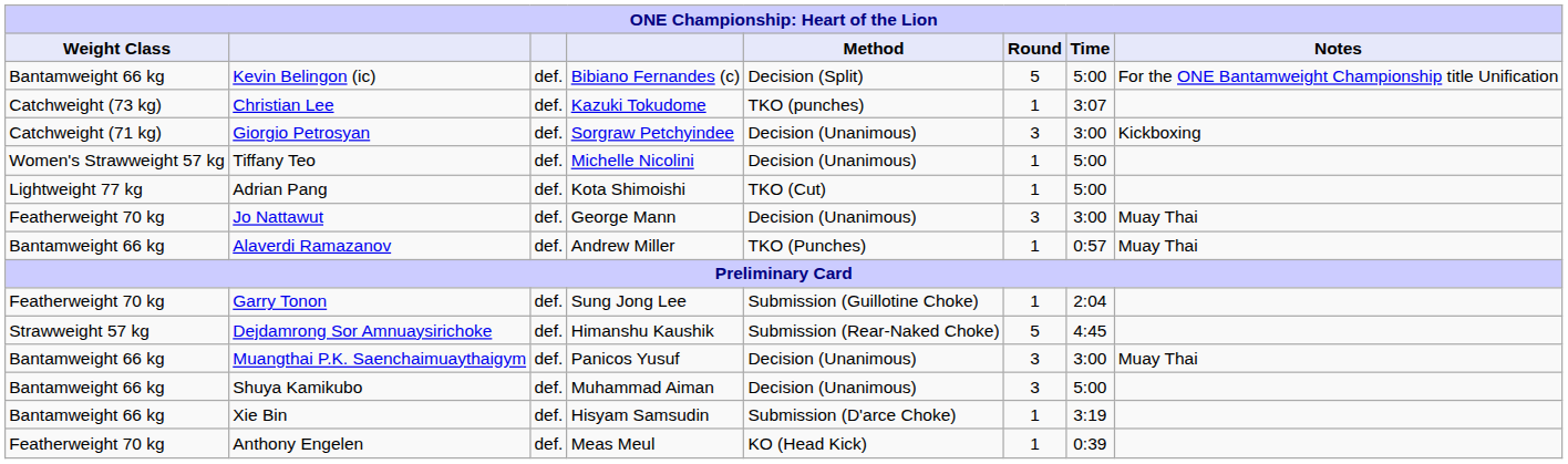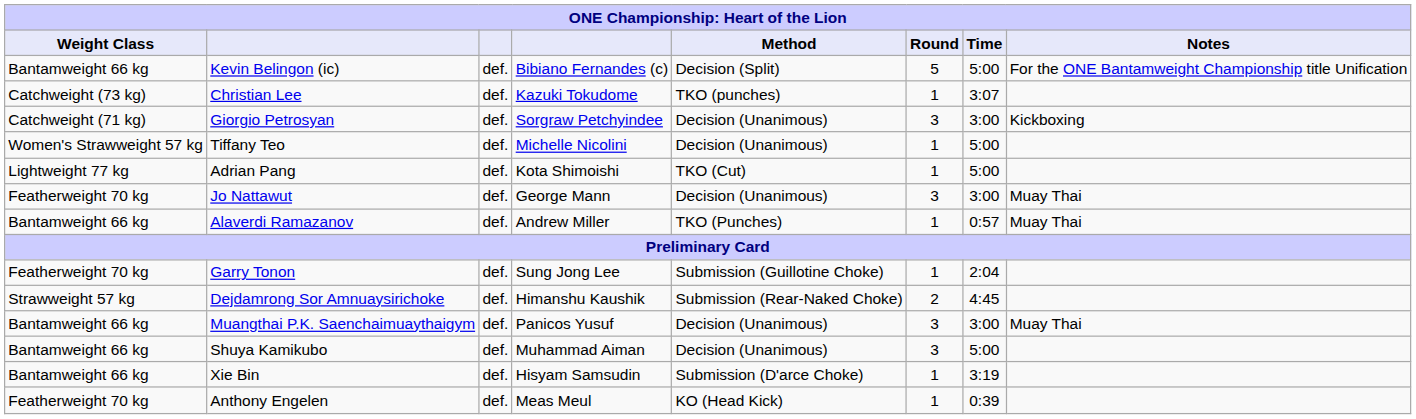 <table class="wikitable" style="font-size: 80%;">
 <tr>
 <th colspan="8" style="background-color: #ccf; color: #000080; text-align: center;"><strong>ONE Championship: Heart of the Lion</strong></th>
 </tr>
 <tr>
 <th colspan="1" style="background-color: #E6E8FA; color: #000000; text-align: center;">Weight Class</th>
 <th colspan="1" style="background-color: #E6E8FA; color: #000000; text-align: center;"></th>
 <th colspan="1" style="background-color: #E6E8FA; color: #000000; text-align: center;"></th>
 <th colspan="1" style="background-color: #E6E8FA; color: #000000; text-align: center;"></th>
 <th colspan="1" style="background-color: #E6E8FA; color: #000000; text-align: center;">Method</th>
 <th colspan="1" style="background-color: #E6E8FA; color: #000000; text-align: center;">Round</th>
 <th colspan="1" style="background-color: #E6E8FA; color: #000000; text-align: center;">Time</th>
 <th colspan="1" style="background-color: #E6E8FA; color: #000000; text-align: center;">Notes</th>
 </tr>
 <tr>
 <td>Bantamweight 66 kg</td>
 <td> <a href='#'>Kevin Belingon</a> (ic)</td>
 <td>def.</td>
 <td> <a href='#'>Bibiano Fernandes</a> (c)</td>
 <td>Decision (Split)</td>
 <td align=center>5</td>
 <td align=center>5:00</td>
 <td>For the <a href='#'>ONE Bantamweight Championship</a> title Unification</td>
 </tr>
 <tr>
 <td>Catchweight (73 kg)</td>
 <td> <a href='#'>Christian Lee</a></td>
 <td>def.</td>
 <td> <a href='#'>Kazuki Tokudome</a></td>
 <td>TKO (punches)</td>
 <td align=center>1</td>
 <td align=center>3:07</td>
 <td></td>
 </tr>
 <tr>
 <td>Catchweight (71 kg)</td>
 <td> <a href='#'>Giorgio Petrosyan</a></td>
 <td>def.</td>
 <td> <a href='#'>Sorgraw Petchyindee</a></td>
 <td>Decision (Unanimous)</td>
 <td align=center>3</td>
 <td align=center>3:00</td>
 <td>Kickboxing</td>
 </tr>
 <tr>
 <td>Women's Strawweight 57 kg</td>
 <td> Tiffany Teo</td>
 <td>def.</td>
 <td> <a href='#'>Michelle Nicolini</a></td>
 <td>Decision (Unanimous)</td>
 <td align=center>1</td>
 <td align=center>5:00</td>
 <td></td>
 </tr>
 <tr>
 <td>Lightweight 77 kg</td>
 <td> Adrian Pang</td>
 <td>def.</td>
 <td> Kota Shimoishi</td>
 <td>TKO (Cut)</td>
 <td align=center>1</td>
 <td align=center>5:00</td>
 <td></td>
 </tr>
 <tr>
 <td>Featherweight 70 kg</td>
 <td> <a href='#'>Jo Nattawut</a></td>
 <td>def.</td>
 <td> George Mann</td>
 <td>Decision (Unanimous)</td>
 <td align=center>3</td>
 <td align=center>3:00</td>
 <td>Muay Thai</td>
 </tr>
 <tr>
 <td>Bantamweight 66 kg</td>
 <td> <a href='#'>Alaverdi Ramazanov</a></td>
 <td>def.</td>
 <td> Andrew Miller</td>
 <td>TKO (Punches)</td>
 <td align=center>1</td>
 <td align=center>0:57</td>
 <td>Muay Thai</td>
 </tr>
 <tr>
 <th colspan="8" style="background-color: #ccf; color: #000080; text-align: center;"><strong>Preliminary Card</strong></th>
 </tr>
 <tr>
 <td>Featherweight 70 kg</td>
 <td> <a href='#'>Garry Tonon</a></td>
 <td>def.</td>
 <td> Sung Jong Lee</td>
 <td>Submission (Guillotine Choke)</td>
 <td align=center>1</td>
 <td align=center>2:04</td>
 <td></td>
 </tr>
 <tr>
 <td>Strawweight 57 kg</td>
 <td> <a href='#'>Dejdamrong Sor Amnuaysirichoke</a></td>
 <td>def.</td>
 <td> Himanshu Kaushik</td>
 <td>Submission (Rear-Naked Choke)</td>
-<td align=center>5</td>
+<td align=center>2</td>
 <td align=center>4:45</td>
 <td></td>
 </tr>
 <tr>
 <td>Bantamweight 66 kg</td>
 <td> <a href='#'>Muangthai P.K. Saenchaimuaythaigym</a></td>
 <td>def.</td>
 <td> Panicos Yusuf</td>
 <td>Decision (Unanimous)</td>
 <td align=center>3</td>
 <td align=center>3:00</td>
 <td>Muay Thai</td>
 </tr>
 <tr>
 <td>Bantamweight 66 kg</td>
 <td> Shuya Kamikubo</td>
 <td>def.</td>
 <td> Muhammad Aiman</td>
 <td>Decision (Unanimous)</td>
 <td align=center>3</td>
 <td align=center>5:00</td>
 <td></td>
 </tr>
 <tr>
 <td>Bantamweight 66 kg</td>
 <td> Xie Bin</td>
 <td>def.</td>
 <td> Hisyam Samsudin</td>
 <td>Submission (D'arce Choke)</td>
 <td align=center>1</td>
 <td align=center>3:19</td>
 <td></td>
 </tr>
 <tr>
 <td>Featherweight 70 kg</td>
 <td> Anthony Engelen</td>
 <td>def.</td>
 <td> Meas Meul</td>
 <td>KO (Head Kick)</td>
 <td align=center>1</td>
 <td align=center>0:39</td>
 <td></td>
 </tr>
 </table>
